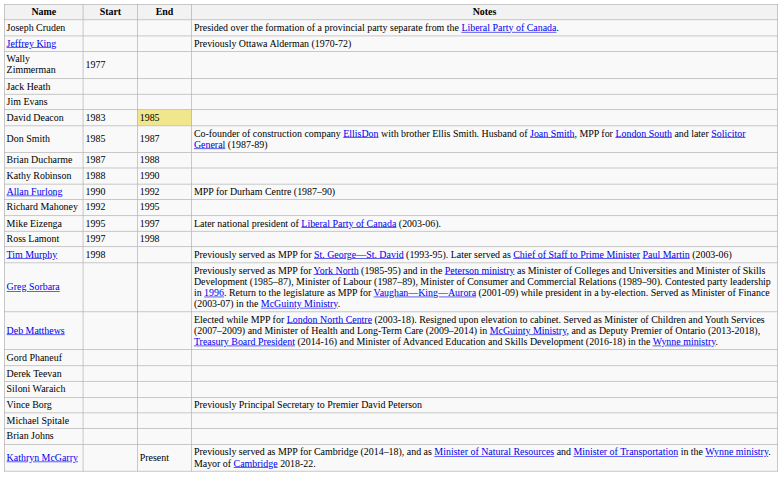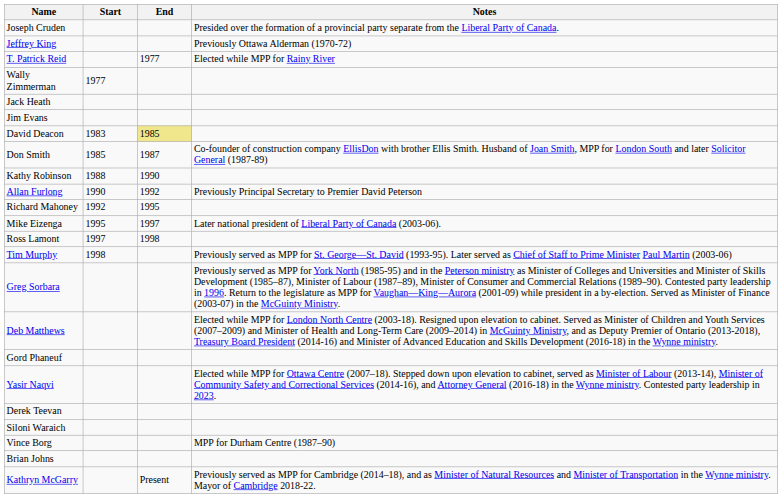 <table class="wikitable">
 <tr>
 <th scope="col" style="width: 120px;">Name</th>
 <th scope="col" style="width: 80px;">Start</th>
 <th scope="col" style="width: 80px;">End</th>
 <th>Notes</th>
 </tr>
 <tr>
 <td>Joseph Cruden</td>
 <td></td>
 <td></td>
 <td>Presided over the formation of a provincial party separate from the <a href='#'>Liberal Party of Canada</a>.</td>
 </tr>
 <tr>
 <td><a href='#'>Jeffrey King</a></td>
 <td></td>
 <td></td>
 <td>Previously Ottawa Alderman (1970-72)</td>
+</tr>
+<tr>
+<td><a href='#'>T. Patrick Reid</a></td>
+<td></td>
+<td>1977</td>
+<td>Elected while MPP for <a href='#'>Rainy River</a></td>
 </tr>
 <tr>
 <td>Wally Zimmerman</td>
 <td>1977</td>
 <td></td>
 <td></td>
 </tr>
 <tr>
 <td>Jack Heath</td>
 <td></td>
 <td></td>
 <td></td>
 </tr>
 <tr>
 <td>Jim Evans</td>
 <td></td>
 <td></td>
 <td></td>
 </tr>
 <tr>
 <td>David Deacon</td>
 <td>1983</td>
 <td style="background: khaki;">1985</td>
 <td></td>
 </tr>
 <tr>
 <td>Don Smith</td>
 <td>1985</td>
 <td>1987</td>
 <td>Co-founder of construction company <a href='#'>EllisDon</a> with brother Ellis Smith. Husband of <a href='#'>Joan Smith</a>, MPP for <a href='#'>London South</a> and later <a href='#'>Solicitor General</a> (1987-89)</td>
 </tr>
 <tr>
-<td>Brian Ducharme</td>
-<td>1987</td>
-<td>1988</td>
-<td></td>
-</tr>
-<tr>
 <td>Kathy Robinson</td>
 <td>1988</td>
 <td>1990</td>
 <td></td>
 </tr>
 <tr>
 <td><a href='#'>Allan Furlong</a></td>
 <td>1990</td>
 <td>1992</td>
-<td>MPP for Durham Centre (1987–90)</td>
+<td>Previously Principal Secretary to Premier David Peterson</td>
 </tr>
 <tr>
 <td>Richard Mahoney</td>
 <td>1992</td>
 <td>1995</td>
 <td></td>
 </tr>
 <tr>
 <td>Mike Eizenga</td>
 <td>1995</td>
 <td>1997</td>
 <td>Later national president of <a href='#'>Liberal Party of Canada</a> (2003-06).</td>
 </tr>
 <tr>
 <td>Ross Lamont</td>
 <td>1997</td>
 <td>1998</td>
 <td></td>
 </tr>
 <tr>
 <td><a href='#'>Tim Murphy</a></td>
 <td>1998</td>
 <td></td>
 <td>Previously served as MPP for <a href='#'>St. George—St. David</a> (1993-95). Later served as <a href='#'>Chief of Staff to Prime Minister</a> <a href='#'>Paul Martin</a> (2003-06)</td>
 </tr>
 <tr>
 <td><a href='#'>Greg Sorbara</a></td>
 <td></td>
 <td></td>
 <td>Previously served as MPP for <a href='#'>York North</a> (1985-95) and in the <a href='#'>Peterson ministry</a> as Minister of Colleges and Universities and Minister of Skills Development (1985–87), Minister of Labour (1987–89), Minister of Consumer and Commercial Relations (1989–90). Contested party leadership in <a href='#'>1996</a>. Return to the legislature as MPP for <a href='#'>Vaughan—King—Aurora</a> (2001-09) while president in a by-election. Served as Minister of Finance (2003-07) in the <a href='#'>McGuinty Ministry</a>.</td>
 </tr>
 <tr>
 <td><a href='#'>Deb Matthews</a></td>
 <td></td>
 <td></td>
 <td>Elected while MPP for <a href='#'>London North Centre</a> (2003-18). Resigned upon elevation to cabinet. Served as Minister of Children and Youth Services (2007–2009) and Minister of Health and Long-Term Care (2009–2014) in <a href='#'>McGuinty Ministry</a>, and as Deputy Premier of Ontario (2013-2018), <a href='#'>Treasury Board President</a> (2014-16) and  Minister of Advanced Education and Skills Development (2016-18) in the <a href='#'>Wynne ministry</a>.</td>
 </tr>
 <tr>
 <td>Gord Phaneuf</td>
 <td></td>
 <td></td>
 </tr>
 <tr>
+<td><a href='#'>Yasir Naqvi</a></td>
+<td></td>
+<td></td>
+<td>Elected while MPP for <a href='#'>Ottawa Centre</a> (2007–18). Stepped down upon elevation to cabinet, served as <a href='#'>Minister of Labour</a> (2013-14), <a href='#'>Minister of Community Safety and Correctional Services</a> (2014-16), and <a href='#'>Attorney General</a> (2016-18) in the <a href='#'>Wynne ministry</a>. Contested party leadership in <a href='#'>2023</a>.</td>
+</tr>
+<tr>
 <td>Derek Teevan</td>
 <td></td>
 <td></td>
 <td></td>
 </tr>
 <tr>
 <td>Siloni Waraich</td>
 <td></td>
 <td></td>
 <td></td>
 </tr>
 <tr>
 <td>Vince Borg</td>
 <td></td>
 <td></td>
-<td>Previously Principal Secretary to Premier David Peterson</td>
-</tr>
-<tr>
-<td>Michael Spitale</td>
-<td></td>
-<td></td>
-<td></td>
+<td>MPP for Durham Centre (1987–90)</td>
 </tr>
 <tr>
 <td>Brian Johns</td>
 <td></td>
 <td></td>
 <td></td>
 </tr>
 <tr>
 <td><a href='#'>Kathryn McGarry</a></td>
 <td></td>
 <td>Present</td>
 <td>Previously served as MPP for Cambridge (2014–18), and as <a href='#'>Minister of Natural Resources</a> and <a href='#'>Minister of Transportation</a> in the <a href='#'>Wynne ministry</a>. Mayor of <a href='#'>Cambridge</a> 2018-22.</td>
 </tr>
 </table>
